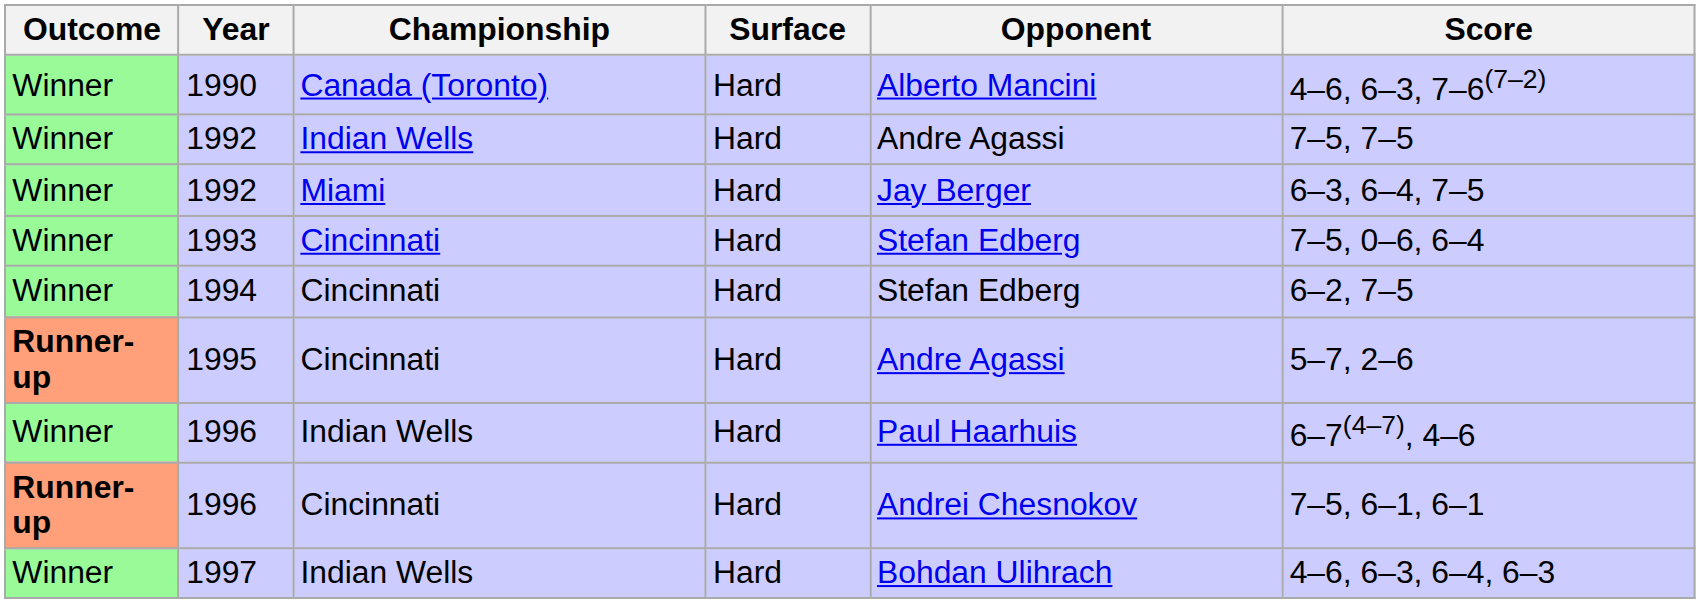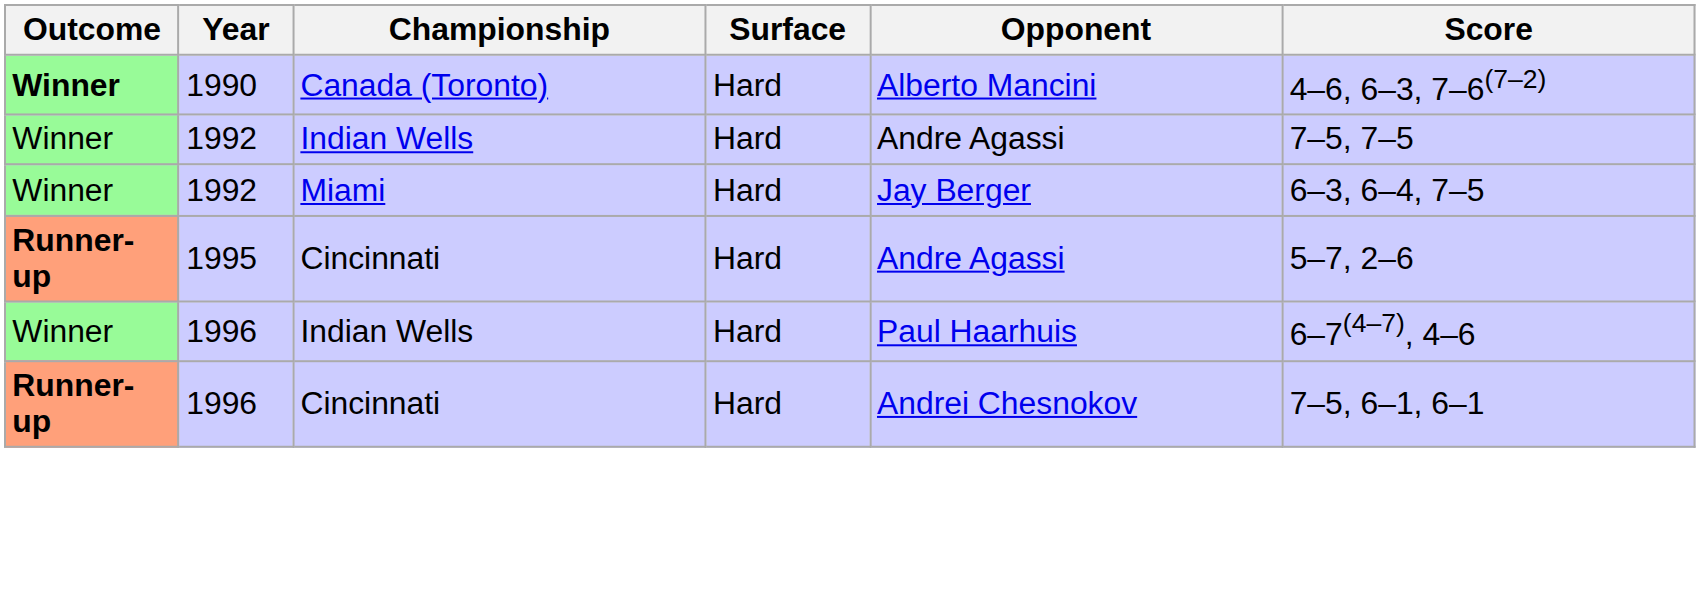 <table class="sortable wikitable">
 <tr>
 <th width=80>Outcome</th>
 <th width=50>Year</th>
 <th width=200>Championship</th>
 <th width=75>Surface</th>
 <th width=200>Opponent</th>
 <th width=200>Score</th>
 </tr>
 <tr style="background:#ccccff;">
-<td bgcolor=98fb98>Winner</td>
+<td bgcolor=98fb98><strong>Winner</strong></td>
 <td>1990</td>
 <td><a href='#'>Canada (Toronto)</a></td>
 <td>Hard</td>
 <td> <a href='#'>Alberto Mancini</a></td>
 <td>4–6, 6–3, 7–6<sup>(7–2)</sup></td>
 </tr>
 <tr style="background:#ccccff;">
 <td bgcolor=98fb98>Winner</td>
 <td>1992</td>
 <td><a href='#'>Indian Wells</a></td>
 <td>Hard</td>
 <td> Andre Agassi</td>
 <td>7–5, 7–5</td>
 </tr>
 <tr style="background:#ccccff;">
 <td bgcolor=98fb98>Winner</td>
 <td>1992</td>
 <td><a href='#'>Miami</a></td>
 <td>Hard</td>
 <td> <a href='#'>Jay Berger</a></td>
 <td>6–3, 6–4, 7–5</td>
-</tr>
-<tr style="background:#ccccff;">
-<td bgcolor=98fb98>Winner</td>
-<td>1993</td>
-<td><a href='#'>Cincinnati</a></td>
-<td>Hard</td>
-<td> <a href='#'>Stefan Edberg</a></td>
-<td>7–5, 0–6, 6–4</td>
-</tr>
-<tr style="background:#ccccff;">
-<td bgcolor=98fb98>Winner</td>
-<td>1994</td>
-<td>Cincinnati</td>
-<td>Hard</td>
-<td> Stefan Edberg</td>
-<td>6–2, 7–5</td>
 </tr>
 <tr style="background:#ccccff;">
 <td bgcolor=ffa07a><strong>Runner-up</strong></td>
 <td>1995</td>
 <td>Cincinnati</td>
 <td>Hard</td>
 <td> <a href='#'>Andre Agassi</a></td>
 <td>5–7, 2–6</td>
 </tr>
 <tr style="background:#ccccff;">
 <td bgcolor=98fb98>Winner</td>
 <td>1996</td>
 <td>Indian Wells</td>
 <td>Hard</td>
 <td> <a href='#'>Paul Haarhuis</a></td>
 <td>6–7<sup>(4–7)</sup>, 4–6</td>
 </tr>
 <tr style="background:#ccccff;">
 <td bgcolor=ffa07a><strong>Runner-up</strong></td>
 <td>1996</td>
 <td>Cincinnati</td>
 <td>Hard</td>
 <td> <a href='#'>Andrei Chesnokov</a></td>
 <td>7–5, 6–1, 6–1</td>
 </tr>
-<tr style="background:#ccccff;">
-<td bgcolor=98fb98>Winner</td>
-<td>1997</td>
-<td>Indian Wells</td>
-<td>Hard</td>
-<td> <a href='#'>Bohdan Ulihrach</a></td>
-<td>4–6, 6–3, 6–4, 6–3</td>
-</tr>
 </table>
